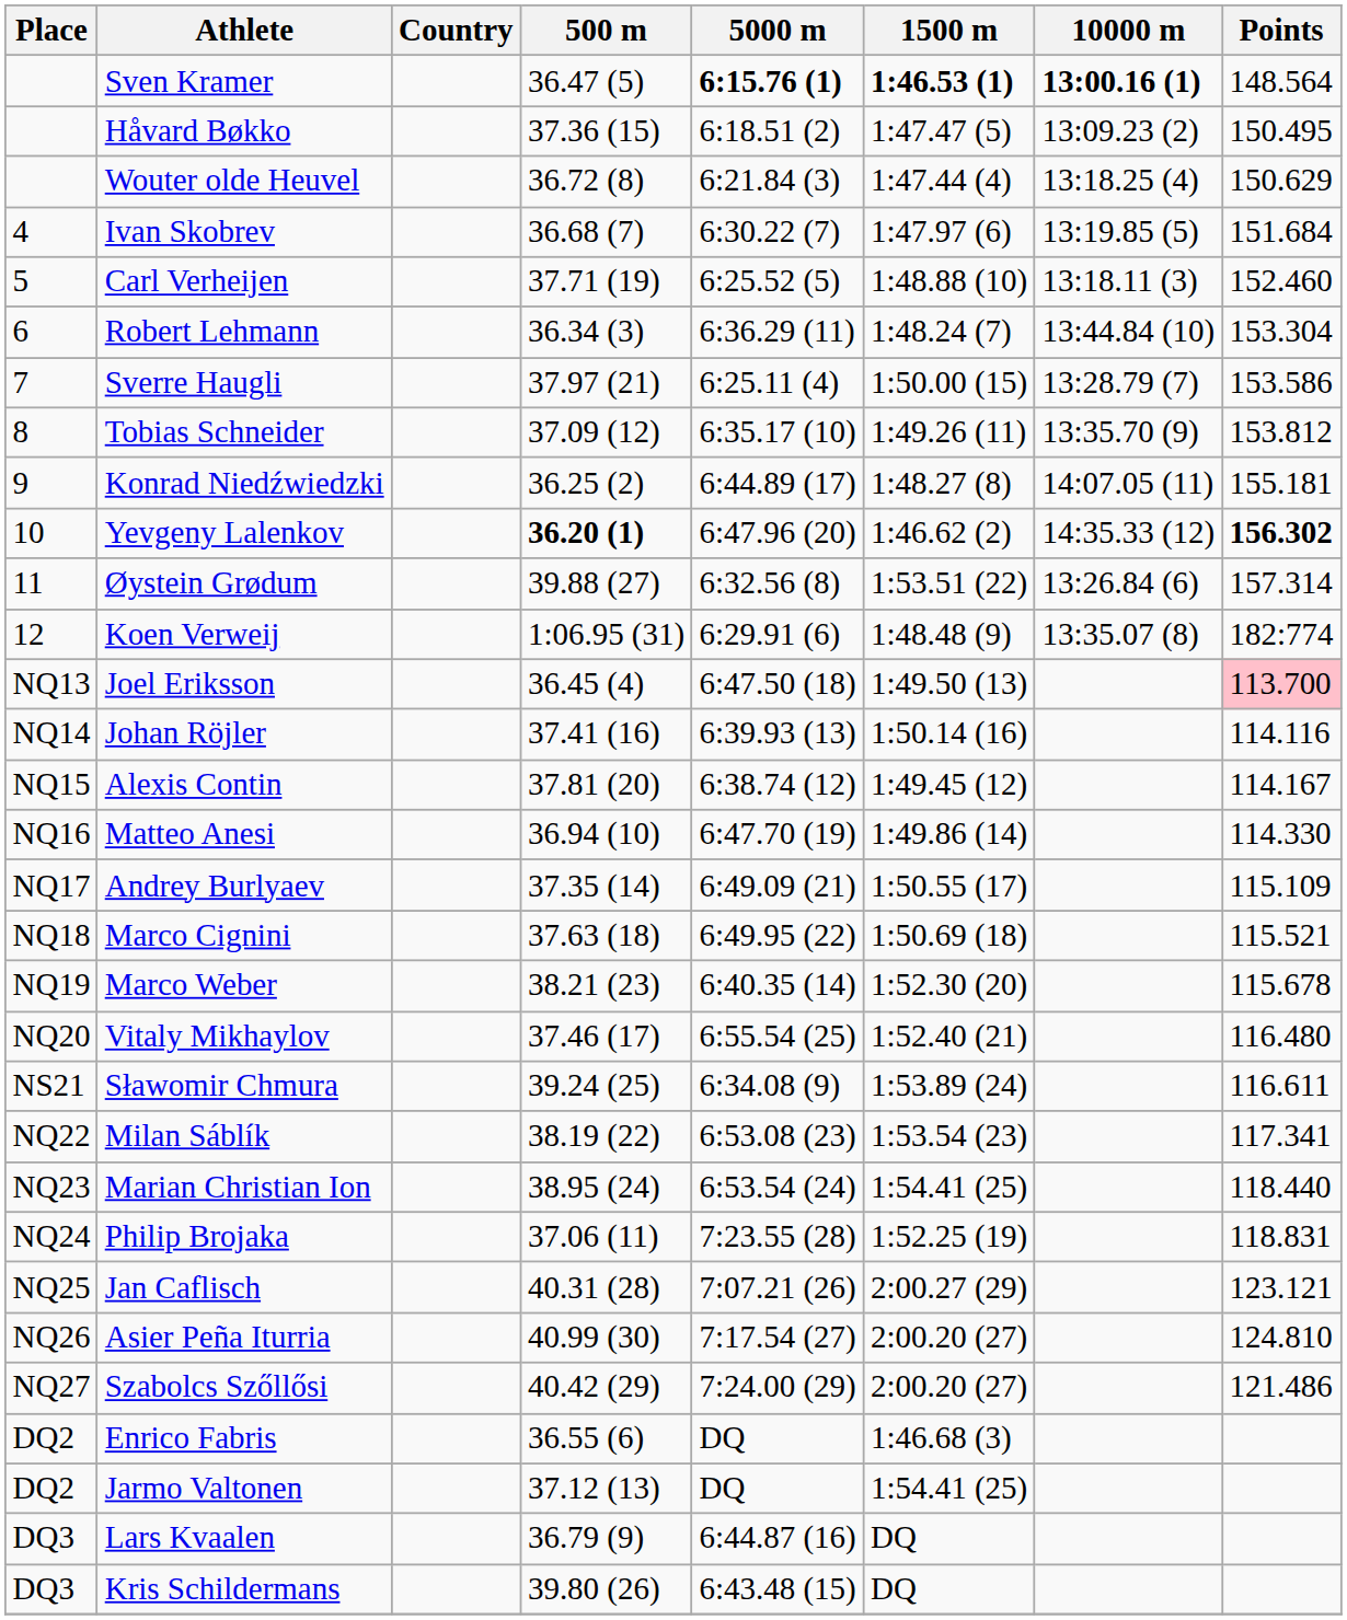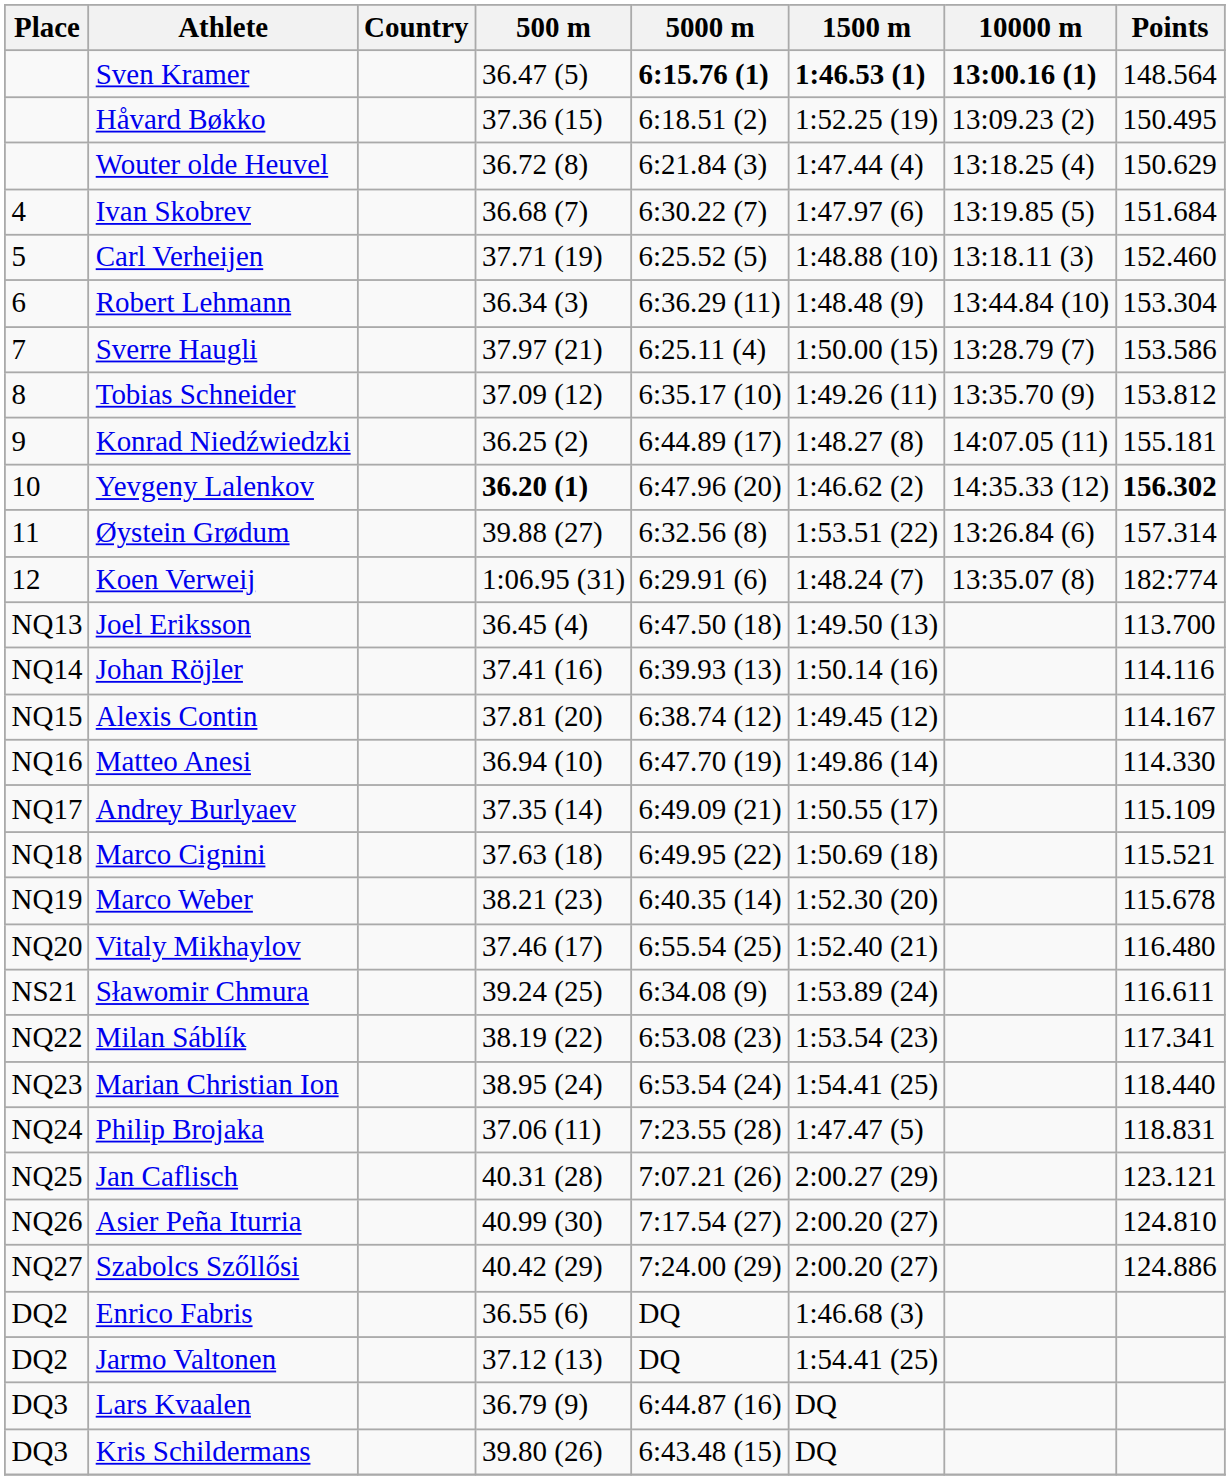 <table class="wikitable">
 <tr>
 <th>Place</th>
 <th>Athlete</th>
 <th>Country</th>
 <th>500 m</th>
 <th>5000 m</th>
 <th>1500 m</th>
 <th>10000 m</th>
 <th>Points</th>
 </tr>
 <tr>
 <td></td>
 <td><a href='#'>Sven Kramer</a></td>
 <td></td>
 <td>36.47 (5)</td>
 <td><strong>6:15.76 (1)</strong></td>
 <td><strong>1:46.53 (1)</strong></td>
 <td><strong>13:00.16 (1)</strong></td>
 <td>148.564</td>
 </tr>
 <tr>
 <td></td>
 <td><a href='#'>Håvard Bøkko</a></td>
 <td></td>
 <td>37.36 (15)</td>
 <td>6:18.51 (2)</td>
-<td>1:47.47 (5)</td>
+<td>1:52.25 (19)</td>
 <td>13:09.23 (2)</td>
 <td>150.495</td>
 </tr>
 <tr>
 <td></td>
 <td><a href='#'>Wouter olde Heuvel</a></td>
 <td></td>
 <td>36.72 (8)</td>
 <td>6:21.84 (3)</td>
 <td>1:47.44 (4)</td>
 <td>13:18.25 (4)</td>
 <td>150.629</td>
 </tr>
 <tr>
 <td>4</td>
 <td><a href='#'>Ivan Skobrev</a></td>
 <td></td>
 <td>36.68 (7)</td>
 <td>6:30.22 (7)</td>
 <td>1:47.97 (6)</td>
 <td>13:19.85 (5)</td>
 <td>151.684</td>
 </tr>
 <tr>
 <td>5</td>
 <td><a href='#'>Carl Verheijen</a></td>
 <td></td>
 <td>37.71 (19)</td>
 <td>6:25.52 (5)</td>
 <td>1:48.88 (10)</td>
 <td>13:18.11 (3)</td>
 <td>152.460</td>
 </tr>
 <tr>
 <td>6</td>
 <td><a href='#'>Robert Lehmann</a></td>
 <td></td>
 <td>36.34 (3)</td>
 <td>6:36.29 (11)</td>
-<td>1:48.24 (7)</td>
+<td>1:48.48 (9)</td>
 <td>13:44.84 (10)</td>
 <td>153.304</td>
 </tr>
 <tr>
 <td>7</td>
 <td><a href='#'>Sverre Haugli</a></td>
 <td></td>
 <td>37.97 (21)</td>
 <td>6:25.11 (4)</td>
 <td>1:50.00 (15)</td>
 <td>13:28.79 (7)</td>
 <td>153.586</td>
 </tr>
 <tr>
 <td>8</td>
 <td><a href='#'>Tobias Schneider</a></td>
 <td></td>
 <td>37.09 (12)</td>
 <td>6:35.17 (10)</td>
 <td>1:49.26 (11)</td>
 <td>13:35.70 (9)</td>
 <td>153.812</td>
 </tr>
 <tr>
 <td>9</td>
 <td><a href='#'>Konrad Niedźwiedzki</a></td>
 <td></td>
 <td>36.25 (2)</td>
 <td>6:44.89 (17)</td>
 <td>1:48.27 (8)</td>
 <td>14:07.05 (11)</td>
 <td>155.181</td>
 </tr>
 <tr>
 <td>10</td>
 <td><a href='#'>Yevgeny Lalenkov</a></td>
 <td></td>
 <td><strong>36.20 (1)</strong></td>
 <td>6:47.96 (20)</td>
 <td>1:46.62 (2)</td>
 <td>14:35.33 (12)</td>
 <td><strong>156.302</strong></td>
 </tr>
 <tr>
 <td>11</td>
 <td><a href='#'>Øystein Grødum</a></td>
 <td></td>
 <td>39.88 (27)</td>
 <td>6:32.56 (8)</td>
 <td>1:53.51 (22)</td>
 <td>13:26.84 (6)</td>
 <td>157.314</td>
 </tr>
 <tr>
 <td>12</td>
 <td><a href='#'>Koen Verweij</a></td>
 <td></td>
 <td>1:06.95 (31)</td>
 <td>6:29.91 (6)</td>
-<td>1:48.48 (9)</td>
+<td>1:48.24 (7)</td>
 <td>13:35.07 (8)</td>
 <td>182:774</td>
 </tr>
 <tr>
 <td>NQ13</td>
 <td><a href='#'>Joel Eriksson</a></td>
 <td></td>
 <td>36.45 (4)</td>
 <td>6:47.50 (18)</td>
 <td>1:49.50 (13)</td>
 <td></td>
-<td style="background: pink;">113.700</td>
+<td>113.700</td>
 </tr>
 <tr>
 <td>NQ14</td>
 <td><a href='#'>Johan Röjler</a></td>
 <td></td>
 <td>37.41 (16)</td>
 <td>6:39.93 (13)</td>
 <td>1:50.14 (16)</td>
 <td></td>
 <td>114.116</td>
 </tr>
 <tr>
 <td>NQ15</td>
 <td><a href='#'>Alexis Contin</a></td>
 <td></td>
 <td>37.81 (20)</td>
 <td>6:38.74 (12)</td>
 <td>1:49.45 (12)</td>
 <td></td>
 <td>114.167</td>
 </tr>
 <tr>
 <td>NQ16</td>
 <td><a href='#'>Matteo Anesi</a></td>
 <td></td>
 <td>36.94 (10)</td>
 <td>6:47.70 (19)</td>
 <td>1:49.86 (14)</td>
 <td></td>
 <td>114.330</td>
 </tr>
 <tr>
 <td>NQ17</td>
 <td><a href='#'>Andrey Burlyaev</a></td>
 <td></td>
 <td>37.35 (14)</td>
 <td>6:49.09 (21)</td>
 <td>1:50.55 (17)</td>
 <td></td>
 <td>115.109</td>
 </tr>
 <tr>
 <td>NQ18</td>
 <td><a href='#'>Marco Cignini</a></td>
 <td></td>
 <td>37.63 (18)</td>
 <td>6:49.95 (22)</td>
 <td>1:50.69 (18)</td>
 <td></td>
 <td>115.521</td>
 </tr>
 <tr>
 <td>NQ19</td>
 <td><a href='#'>Marco Weber</a></td>
 <td></td>
 <td>38.21 (23)</td>
 <td>6:40.35 (14)</td>
 <td>1:52.30 (20)</td>
 <td></td>
 <td>115.678</td>
 </tr>
 <tr>
 <td>NQ20</td>
 <td><a href='#'>Vitaly Mikhaylov</a></td>
 <td></td>
 <td>37.46 (17)</td>
 <td>6:55.54 (25)</td>
 <td>1:52.40 (21)</td>
 <td></td>
 <td>116.480</td>
 </tr>
 <tr>
 <td>NS21</td>
 <td><a href='#'>Sławomir Chmura</a></td>
 <td></td>
 <td>39.24 (25)</td>
 <td>6:34.08 (9)</td>
 <td>1:53.89 (24)</td>
 <td></td>
 <td>116.611</td>
 </tr>
 <tr>
 <td>NQ22</td>
 <td><a href='#'>Milan Sáblík</a></td>
 <td></td>
 <td>38.19 (22)</td>
 <td>6:53.08 (23)</td>
 <td>1:53.54 (23)</td>
 <td></td>
 <td>117.341</td>
 </tr>
 <tr>
 <td>NQ23</td>
 <td><a href='#'>Marian Christian Ion</a></td>
 <td></td>
 <td>38.95 (24)</td>
 <td>6:53.54 (24)</td>
 <td>1:54.41 (25)</td>
 <td></td>
 <td>118.440</td>
 </tr>
 <tr>
 <td>NQ24</td>
 <td><a href='#'>Philip Brojaka</a></td>
 <td></td>
 <td>37.06 (11)</td>
 <td>7:23.55 (28)</td>
-<td>1:52.25 (19)</td>
+<td>1:47.47 (5)</td>
 <td></td>
 <td>118.831</td>
 </tr>
 <tr>
 <td>NQ25</td>
 <td><a href='#'>Jan Caflisch</a></td>
 <td></td>
 <td>40.31 (28)</td>
 <td>7:07.21 (26)</td>
 <td>2:00.27 (29)</td>
 <td></td>
 <td>123.121</td>
 </tr>
 <tr>
 <td>NQ26</td>
 <td><a href='#'>Asier Peña Iturria</a></td>
 <td></td>
 <td>40.99 (30)</td>
 <td>7:17.54 (27)</td>
 <td>2:00.20 (27)</td>
 <td></td>
 <td>124.810</td>
 </tr>
 <tr>
 <td>NQ27</td>
 <td><a href='#'>Szabolcs Szőllősi</a></td>
 <td></td>
 <td>40.42 (29)</td>
 <td>7:24.00 (29)</td>
 <td>2:00.20 (27)</td>
 <td></td>
-<td>121.486</td>
+<td>124.886</td>
 </tr>
 <tr>
 <td>DQ2</td>
 <td><a href='#'>Enrico Fabris</a></td>
 <td></td>
 <td>36.55 (6)</td>
 <td>DQ</td>
 <td>1:46.68 (3)</td>
 <td></td>
 <td></td>
 </tr>
 <tr>
 <td>DQ2</td>
 <td><a href='#'>Jarmo Valtonen</a></td>
 <td></td>
 <td>37.12 (13)</td>
 <td>DQ</td>
 <td>1:54.41 (25)</td>
 <td></td>
 <td></td>
 </tr>
 <tr>
 <td>DQ3</td>
 <td><a href='#'>Lars Kvaalen</a></td>
 <td></td>
 <td>36.79 (9)</td>
 <td>6:44.87 (16)</td>
 <td>DQ</td>
 <td></td>
 <td></td>
 </tr>
 <tr>
 <td>DQ3</td>
 <td><a href='#'>Kris Schildermans</a></td>
 <td></td>
 <td>39.80 (26)</td>
 <td>6:43.48 (15)</td>
 <td>DQ</td>
 <td></td>
 <td></td>
 </tr>
 <tr>
 </tr>
 </table>
